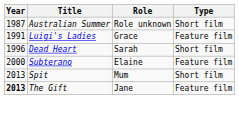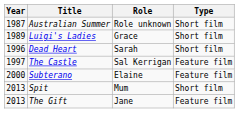 <table class="wikitable sortable">
 <tr>
 <th>Year</th>
 <th>Title</th>
 <th>Role</th>
 <th>Type</th>
 </tr>
 <tr>
 <td>1987</td>
 <td><em>Australian Summer</em></td>
 <td>Role unknown</td>
 <td>Short film</td>
 </tr>
 <tr>
-<td>1991</td>
+<td>1989</td>
 <td><em><a href='#'>Luigi's Ladies</a></em></td>
 <td>Grace</td>
-<td>Feature film</td>
+<td>Short film</td>
 </tr>
 <tr>
 <td>1996</td>
 <td><em><a href='#'>Dead Heart</a></em></td>
 <td>Sarah</td>
 <td>Short film</td>
+</tr>
+<tr>
+<td>1997</td>
+<td><em><a href='#'>The Castle</a></em></td>
+<td>Sal Kerrigan</td>
+<td>Feature film</td>
 </tr>
 <tr>
 <td>2000</td>
 <td><em><a href='#'>Subterano</a></em></td>
 <td>Elaine</td>
 <td>Feature film</td>
 </tr>
 <tr>
 <td>2013</td>
 <td><em>Spit</em></td>
 <td>Mum</td>
 <td>Short film</td>
 </tr>
 <tr>
-<td><strong>2013</strong></td>
+<td>2013</td>
 <td><em>The Gift</em></td>
 <td>Jane</td>
 <td>Feature film</td>
 </tr>
 </table>
